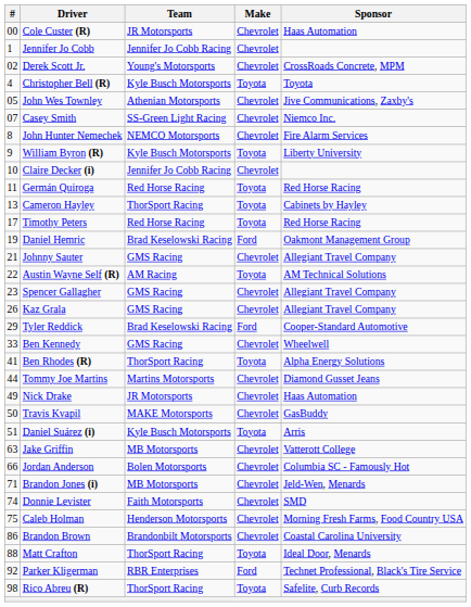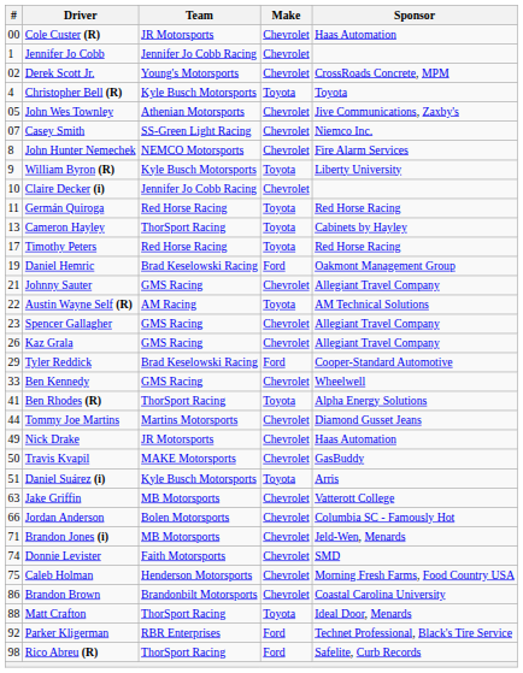 <table class="wikitable" style="font-size:95%">
 <tr>
 <th>#</th>
 <th>Driver</th>
 <th>Team</th>
 <th>Make</th>
 <th>Sponsor</th>
 </tr>
 <tr>
 <td>00</td>
 <td><a href='#'>Cole Custer</a> <strong>(R)</strong></td>
 <td><a href='#'>JR Motorsports</a></td>
 <td><a href='#'>Chevrolet</a></td>
 <td><a href='#'>Haas Automation</a></td>
 </tr>
 <tr>
 <td>1</td>
 <td><a href='#'>Jennifer Jo Cobb</a></td>
 <td><a href='#'>Jennifer Jo Cobb Racing</a></td>
 <td><a href='#'>Chevrolet</a></td>
 <td></td>
 </tr>
 <tr>
 <td>02</td>
 <td><a href='#'>Derek Scott Jr.</a></td>
 <td><a href='#'>Young's Motorsports</a></td>
 <td><a href='#'>Chevrolet</a></td>
 <td><a href='#'>CrossRoads Concrete</a>, <a href='#'>MPM</a></td>
 </tr>
 <tr>
 <td>4</td>
 <td><a href='#'>Christopher Bell</a> <strong>(R)</strong></td>
 <td><a href='#'>Kyle Busch Motorsports</a></td>
 <td><a href='#'>Toyota</a></td>
 <td><a href='#'>Toyota</a></td>
 </tr>
 <tr>
 <td>05</td>
 <td><a href='#'>John Wes Townley</a></td>
 <td><a href='#'>Athenian Motorsports</a></td>
 <td><a href='#'>Chevrolet</a></td>
 <td><a href='#'>Jive Communications</a>, <a href='#'>Zaxby's</a></td>
 </tr>
 <tr>
 <td>07</td>
 <td><a href='#'>Casey Smith</a></td>
 <td><a href='#'>SS-Green Light Racing</a></td>
 <td><a href='#'>Chevrolet</a></td>
 <td><a href='#'>Niemco Inc.</a></td>
 </tr>
 <tr>
 <td>8</td>
 <td><a href='#'>John Hunter Nemechek</a></td>
 <td><a href='#'>NEMCO Motorsports</a></td>
 <td><a href='#'>Chevrolet</a></td>
 <td><a href='#'>Fire Alarm Services</a></td>
 </tr>
 <tr>
 <td>9</td>
 <td><a href='#'>William Byron</a> <strong>(R)</strong></td>
 <td><a href='#'>Kyle Busch Motorsports</a></td>
 <td><a href='#'>Toyota</a></td>
 <td><a href='#'>Liberty University</a></td>
 </tr>
 <tr>
 <td>10</td>
 <td><a href='#'>Claire Decker</a> <strong>(i)</strong></td>
 <td><a href='#'>Jennifer Jo Cobb Racing</a></td>
 <td><a href='#'>Chevrolet</a></td>
 <td></td>
 </tr>
 <tr>
 <td>11</td>
 <td><a href='#'>Germán Quiroga</a></td>
 <td><a href='#'>Red Horse Racing</a></td>
 <td><a href='#'>Toyota</a></td>
 <td><a href='#'>Red Horse Racing</a></td>
 </tr>
 <tr>
 <td>13</td>
 <td><a href='#'>Cameron Hayley</a></td>
 <td><a href='#'>ThorSport Racing</a></td>
 <td><a href='#'>Toyota</a></td>
 <td><a href='#'>Cabinets by Hayley</a></td>
 </tr>
 <tr>
 <td>17</td>
 <td><a href='#'>Timothy Peters</a></td>
 <td><a href='#'>Red Horse Racing</a></td>
 <td><a href='#'>Toyota</a></td>
 <td><a href='#'>Red Horse Racing</a></td>
 </tr>
 <tr>
 <td>19</td>
 <td><a href='#'>Daniel Hemric</a></td>
 <td><a href='#'>Brad Keselowski Racing</a></td>
 <td><a href='#'>Ford</a></td>
 <td><a href='#'>Oakmont Management Group</a></td>
 </tr>
 <tr>
 <td>21</td>
 <td><a href='#'>Johnny Sauter</a></td>
 <td><a href='#'>GMS Racing</a></td>
 <td><a href='#'>Chevrolet</a></td>
 <td><a href='#'>Allegiant Travel Company</a></td>
 </tr>
 <tr>
 <td>22</td>
 <td><a href='#'>Austin Wayne Self</a> <strong>(R)</strong></td>
 <td><a href='#'>AM Racing</a></td>
 <td><a href='#'>Toyota</a></td>
 <td><a href='#'>AM Technical Solutions</a></td>
 </tr>
 <tr>
 <td>23</td>
 <td><a href='#'>Spencer Gallagher</a></td>
 <td><a href='#'>GMS Racing</a></td>
 <td><a href='#'>Chevrolet</a></td>
 <td><a href='#'>Allegiant Travel Company</a></td>
 </tr>
 <tr>
 <td>26</td>
 <td><a href='#'>Kaz Grala</a></td>
 <td><a href='#'>GMS Racing</a></td>
 <td><a href='#'>Chevrolet</a></td>
 <td><a href='#'>Allegiant Travel Company</a></td>
 </tr>
 <tr>
 <td>29</td>
 <td><a href='#'>Tyler Reddick</a></td>
 <td><a href='#'>Brad Keselowski Racing</a></td>
 <td><a href='#'>Ford</a></td>
 <td><a href='#'>Cooper-Standard Automotive</a></td>
 </tr>
 <tr>
 <td>33</td>
 <td><a href='#'>Ben Kennedy</a></td>
 <td><a href='#'>GMS Racing</a></td>
 <td><a href='#'>Chevrolet</a></td>
 <td><a href='#'>Wheelwell</a></td>
 </tr>
 <tr>
 <td>41</td>
 <td><a href='#'>Ben Rhodes</a> <strong>(R)</strong></td>
 <td><a href='#'>ThorSport Racing</a></td>
 <td><a href='#'>Toyota</a></td>
 <td><a href='#'>Alpha Energy Solutions</a></td>
 </tr>
 <tr>
 <td>44</td>
 <td><a href='#'>Tommy Joe Martins</a></td>
 <td><a href='#'>Martins Motorsports</a></td>
 <td><a href='#'>Chevrolet</a></td>
 <td><a href='#'>Diamond Gusset Jeans</a></td>
 </tr>
 <tr>
 <td>49</td>
 <td><a href='#'>Nick Drake</a></td>
 <td><a href='#'>JR Motorsports</a></td>
 <td><a href='#'>Chevrolet</a></td>
 <td><a href='#'>Haas Automation</a></td>
 </tr>
 <tr>
 <td>50</td>
 <td><a href='#'>Travis Kvapil</a></td>
 <td><a href='#'>MAKE Motorsports</a></td>
 <td><a href='#'>Chevrolet</a></td>
 <td><a href='#'>GasBuddy</a></td>
 </tr>
 <tr>
 <td>51</td>
 <td><a href='#'>Daniel Suárez</a> <strong>(i)</strong></td>
 <td><a href='#'>Kyle Busch Motorsports</a></td>
 <td><a href='#'>Toyota</a></td>
 <td><a href='#'>Arris</a></td>
 </tr>
 <tr>
 <td>63</td>
 <td><a href='#'>Jake Griffin</a></td>
 <td><a href='#'>MB Motorsports</a></td>
 <td><a href='#'>Chevrolet</a></td>
 <td><a href='#'>Vatterott College</a></td>
 </tr>
 <tr>
 <td>66</td>
 <td><a href='#'>Jordan Anderson</a></td>
 <td><a href='#'>Bolen Motorsports</a></td>
 <td><a href='#'>Chevrolet</a></td>
 <td><a href='#'>Columbia SC - Famously Hot</a></td>
 </tr>
 <tr>
 <td>71</td>
 <td><a href='#'>Brandon Jones</a> <strong>(i)</strong></td>
 <td><a href='#'>MB Motorsports</a></td>
 <td><a href='#'>Chevrolet</a></td>
 <td><a href='#'>Jeld-Wen</a>, <a href='#'>Menards</a></td>
 </tr>
 <tr>
 <td>74</td>
 <td><a href='#'>Donnie Levister</a></td>
 <td><a href='#'>Faith Motorsports</a></td>
 <td><a href='#'>Chevrolet</a></td>
 <td><a href='#'>SMD</a></td>
 </tr>
 <tr>
 <td>75</td>
 <td><a href='#'>Caleb Holman</a></td>
 <td><a href='#'>Henderson Motorsports</a></td>
 <td><a href='#'>Chevrolet</a></td>
 <td><a href='#'>Morning Fresh Farms</a>, <a href='#'>Food Country USA</a></td>
 </tr>
 <tr>
 <td>86</td>
 <td><a href='#'>Brandon Brown</a></td>
 <td><a href='#'>Brandonbilt Motorsports</a></td>
 <td><a href='#'>Chevrolet</a></td>
 <td><a href='#'>Coastal Carolina University</a></td>
 </tr>
 <tr>
 <td>88</td>
 <td><a href='#'>Matt Crafton</a></td>
 <td><a href='#'>ThorSport Racing</a></td>
 <td><a href='#'>Toyota</a></td>
 <td><a href='#'>Ideal Door</a>, <a href='#'>Menards</a></td>
 </tr>
 <tr>
 <td>92</td>
 <td><a href='#'>Parker Kligerman</a></td>
 <td><a href='#'>RBR Enterprises</a></td>
 <td><a href='#'>Ford</a></td>
 <td><a href='#'>Technet Professional</a>, <a href='#'>Black's Tire Service</a></td>
 </tr>
 <tr>
 <td>98</td>
 <td><a href='#'>Rico Abreu</a> <strong>(R)</strong></td>
 <td><a href='#'>ThorSport Racing</a></td>
-<td><a href='#'>Toyota</a></td>
+<td><a href='#'>Ford</a></td>
 <td><a href='#'>Safelite</a>, <a href='#'>Curb Records</a></td>
 </tr>
 <tr>
 <th colspan="5"></th>
 </tr>
 </table>
